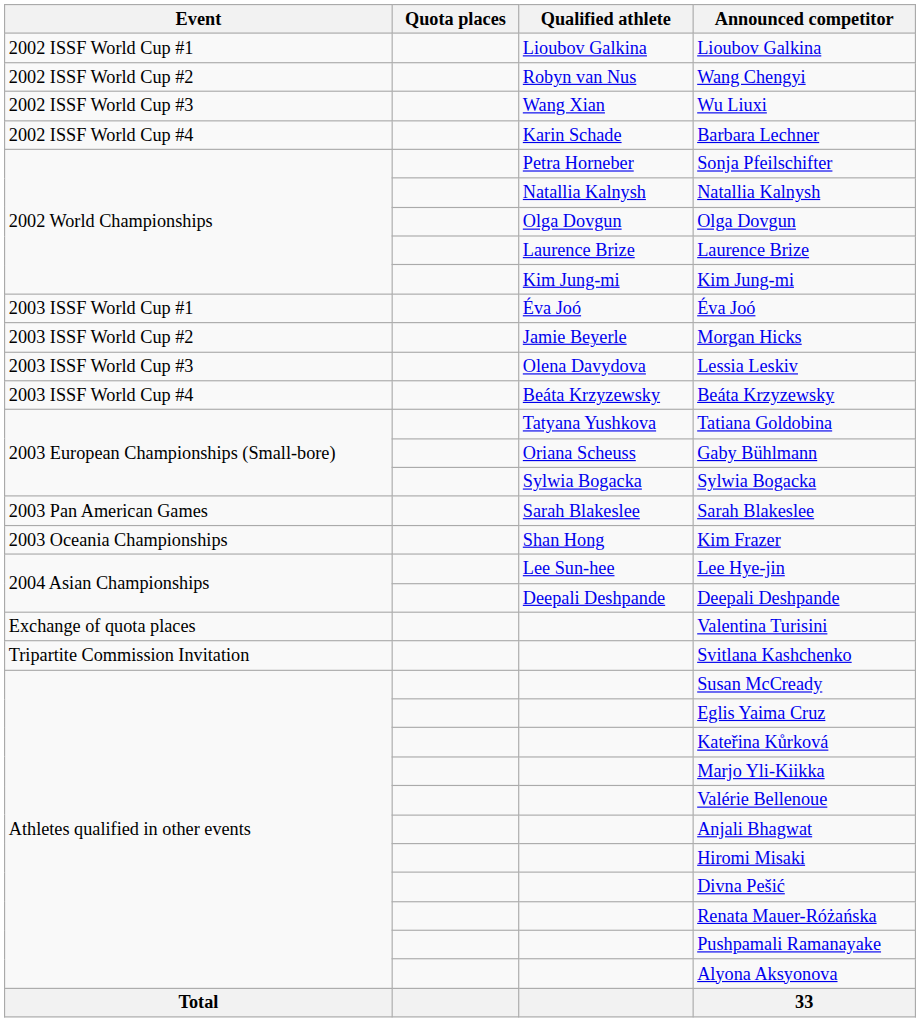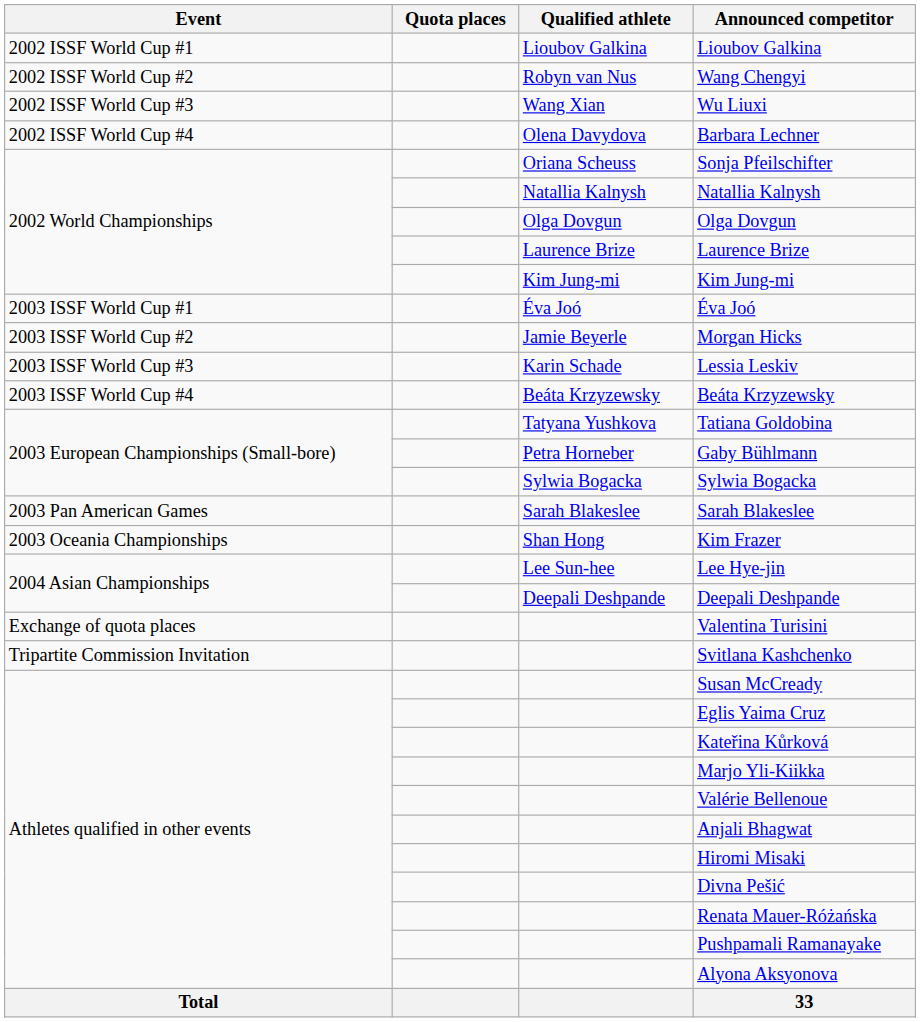 <table class=wikitable style="text-align:left" width=800>
 <tr>
 <th>Event</th>
 <th>Quota places</th>
 <th>Qualified athlete</th>
 <th>Announced competitor</th>
 </tr>
 <tr>
 <td>2002 ISSF World Cup #1</td>
 <td></td>
 <td><a href='#'>Lioubov Galkina</a></td>
 <td><a href='#'>Lioubov Galkina</a></td>
 </tr>
 <tr>
 <td>2002 ISSF World Cup #2</td>
 <td></td>
 <td><a href='#'>Robyn van Nus</a></td>
 <td><a href='#'>Wang Chengyi</a></td>
 </tr>
 <tr>
 <td>2002 ISSF World Cup #3</td>
 <td></td>
 <td><a href='#'>Wang Xian</a></td>
 <td><a href='#'>Wu Liuxi</a></td>
 </tr>
 <tr>
 <td>2002 ISSF World Cup #4</td>
 <td></td>
-<td><a href='#'>Karin Schade</a></td>
+<td><a href='#'>Olena Davydova</a></td>
 <td><a href='#'>Barbara Lechner</a></td>
 </tr>
 <tr>
 <td rowspan=5>2002 World Championships</td>
 <td></td>
-<td><a href='#'>Petra Horneber</a></td>
+<td><a href='#'>Oriana Scheuss</a></td>
 <td><a href='#'>Sonja Pfeilschifter</a></td>
 </tr>
 <tr>
 <td></td>
 <td><a href='#'>Natallia Kalnysh</a></td>
 <td><a href='#'>Natallia Kalnysh</a></td>
 </tr>
 <tr>
 <td></td>
 <td><a href='#'>Olga Dovgun</a></td>
 <td><a href='#'>Olga Dovgun</a></td>
 </tr>
 <tr>
 <td></td>
 <td><a href='#'>Laurence Brize</a></td>
 <td><a href='#'>Laurence Brize</a></td>
 </tr>
 <tr>
 <td></td>
 <td><a href='#'>Kim Jung-mi</a></td>
 <td><a href='#'>Kim Jung-mi</a></td>
 </tr>
 <tr>
 <td>2003 ISSF World Cup #1</td>
 <td></td>
 <td><a href='#'>Éva Joó</a></td>
 <td><a href='#'>Éva Joó</a></td>
 </tr>
 <tr>
 <td>2003 ISSF World Cup #2</td>
 <td></td>
 <td><a href='#'>Jamie Beyerle</a></td>
 <td><a href='#'>Morgan Hicks</a></td>
 </tr>
 <tr>
 <td>2003 ISSF World Cup #3</td>
 <td></td>
-<td><a href='#'>Olena Davydova</a></td>
+<td><a href='#'>Karin Schade</a></td>
 <td><a href='#'>Lessia Leskiv</a></td>
 </tr>
 <tr>
 <td>2003 ISSF World Cup #4</td>
 <td></td>
 <td><a href='#'>Beáta Krzyzewsky</a></td>
 <td><a href='#'>Beáta Krzyzewsky</a></td>
 </tr>
 <tr>
 <td rowspan=3>2003 European Championships (Small-bore)</td>
 <td></td>
 <td><a href='#'>Tatyana Yushkova</a></td>
 <td><a href='#'>Tatiana Goldobina</a></td>
 </tr>
 <tr>
 <td></td>
-<td><a href='#'>Oriana Scheuss</a></td>
+<td><a href='#'>Petra Horneber</a></td>
 <td><a href='#'>Gaby Bühlmann</a></td>
 </tr>
 <tr>
 <td></td>
 <td><a href='#'>Sylwia Bogacka</a></td>
 <td><a href='#'>Sylwia Bogacka</a></td>
 </tr>
 <tr>
 <td>2003 Pan American Games</td>
 <td></td>
 <td><a href='#'>Sarah Blakeslee</a></td>
 <td><a href='#'>Sarah Blakeslee</a></td>
 </tr>
 <tr>
 <td>2003 Oceania Championships</td>
 <td></td>
 <td><a href='#'>Shan Hong</a></td>
 <td><a href='#'>Kim Frazer</a></td>
 </tr>
 <tr>
 <td rowspan=2>2004 Asian Championships</td>
 <td></td>
 <td><a href='#'>Lee Sun-hee</a></td>
 <td><a href='#'>Lee Hye-jin</a></td>
 </tr>
 <tr>
 <td></td>
 <td><a href='#'>Deepali Deshpande</a></td>
 <td><a href='#'>Deepali Deshpande</a></td>
 </tr>
 <tr>
 <td>Exchange of quota places</td>
 <td></td>
 <td></td>
 <td><a href='#'>Valentina Turisini</a></td>
 </tr>
 <tr>
 <td>Tripartite Commission Invitation</td>
 <td></td>
 <td></td>
 <td><a href='#'>Svitlana Kashchenko</a></td>
 </tr>
 <tr>
 <td rowspan=11>Athletes qualified in other events</td>
 <td></td>
 <td></td>
 <td><a href='#'>Susan McCready</a></td>
 </tr>
 <tr>
 <td></td>
 <td></td>
 <td><a href='#'>Eglis Yaima Cruz</a></td>
 </tr>
 <tr>
 <td></td>
 <td></td>
 <td><a href='#'>Kateřina Kůrková</a></td>
 </tr>
 <tr>
 <td></td>
 <td></td>
 <td><a href='#'>Marjo Yli-Kiikka</a></td>
 </tr>
 <tr>
 <td></td>
 <td></td>
 <td><a href='#'>Valérie Bellenoue</a></td>
 </tr>
 <tr>
 <td></td>
 <td></td>
 <td><a href='#'>Anjali Bhagwat</a></td>
 </tr>
 <tr>
 <td></td>
 <td></td>
 <td><a href='#'>Hiromi Misaki</a></td>
 </tr>
 <tr>
 <td></td>
 <td></td>
 <td><a href='#'>Divna Pešić</a></td>
 </tr>
 <tr>
 <td></td>
 <td></td>
 <td><a href='#'>Renata Mauer-Różańska</a></td>
 </tr>
 <tr>
 <td></td>
 <td></td>
 <td><a href='#'>Pushpamali Ramanayake</a></td>
 </tr>
 <tr>
 <td></td>
 <td></td>
 <td><a href='#'>Alyona Aksyonova</a></td>
 </tr>
 <tr>
 <th>Total</th>
 <th></th>
 <th></th>
 <th>33</th>
 </tr>
 </table>
